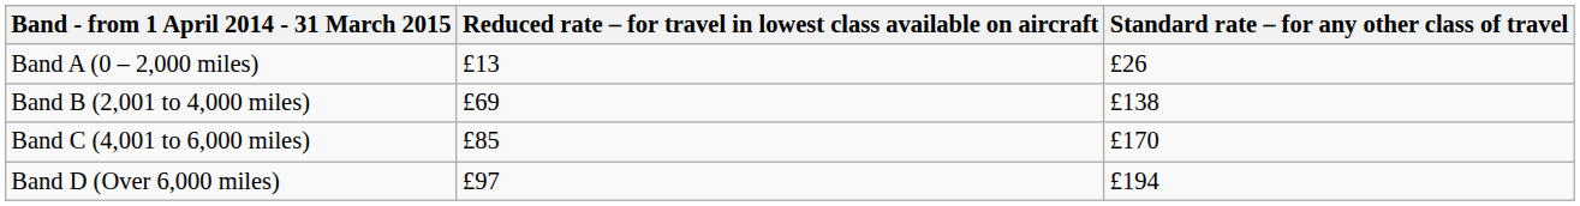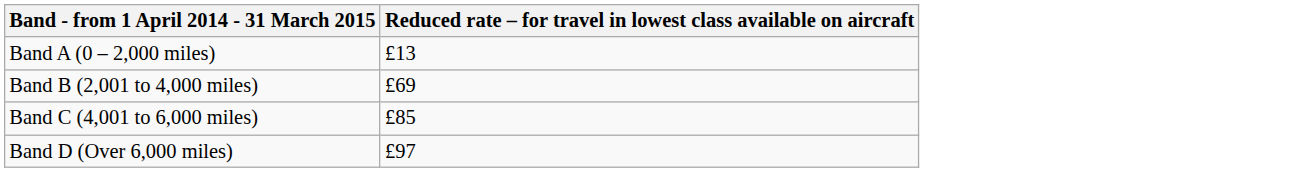 <table class="wikitable" style="text-align:left">
 <tr>
 <th>Band - from 1 April 2014 - 31 March 2015</th>
 <th>Reduced rate – for travel in lowest class available on aircraft</th>
-<th>Standard rate – for any other class of travel</th>
 </tr>
 <tr>
 <td>Band A (0 – 2,000 miles)</td>
 <td>£13</td>
-<td>£26</td>
 </tr>
 <tr>
 <td>Band B (2,001 to 4,000 miles)</td>
 <td>£69</td>
-<td>£138</td>
 </tr>
 <tr>
 <td>Band C (4,001 to 6,000 miles)</td>
 <td>£85</td>
-<td>£170</td>
 </tr>
 <tr>
 <td>Band D (Over 6,000 miles)</td>
 <td>£97</td>
-<td>£194</td>
 </tr>
 </table>
